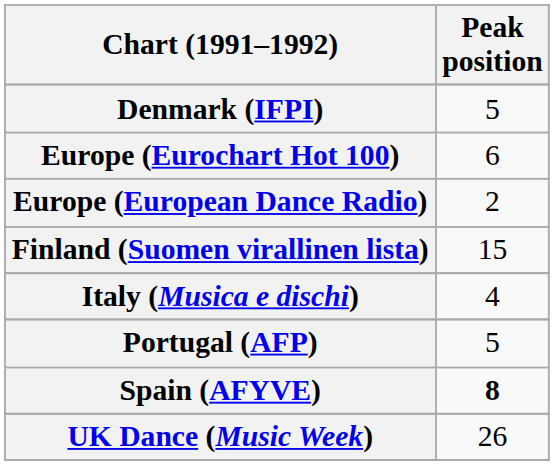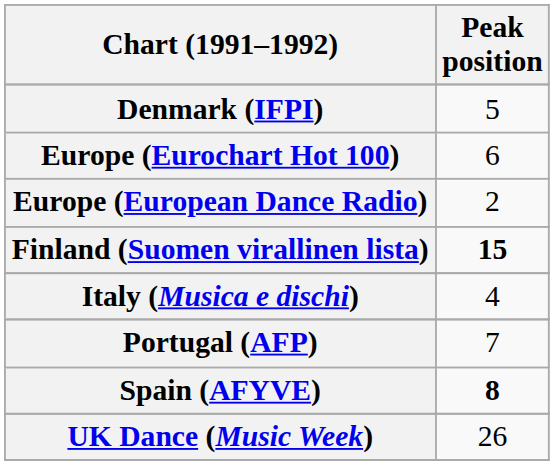 <table class="wikitable sortable plainrowheaders" style="text-align:center">
 <tr>
 <th>Chart (1991–1992)</th>
 <th>Peak<br>position</th>
 </tr>
 <tr>
 </tr>
 <tr>
 </tr>
 <tr>
 </tr>
 <tr>
 </tr>
 <tr>
 </tr>
 <tr>
 <th scope="row">Denmark (<a href='#'>IFPI</a>)</th>
 <td>5</td>
 </tr>
 <tr>
 <th scope="row">Europe (<a href='#'>Eurochart Hot 100</a>)</th>
 <td>6</td>
 </tr>
 <tr>
 <th scope="row">Europe (<a href='#'>European Dance Radio</a>)</th>
 <td>2</td>
 </tr>
 <tr>
 <th scope="row">Finland (<a href='#'>Suomen virallinen lista</a>)</th>
-<td>15</td>
+<td><strong>15</strong></td>
 </tr>
 <tr>
 </tr>
 <tr>
 </tr>
 <tr>
 </tr>
 <tr>
 <th scope="row">Italy (<em><a href='#'>Musica e dischi</a></em>)</th>
 <td>4</td>
 </tr>
 <tr>
 </tr>
 <tr>
 </tr>
 <tr>
 </tr>
 <tr>
 </tr>
 <tr>
 <th scope="row">Portugal (<a href='#'>AFP</a>)</th>
-<td>5</td>
+<td>7</td>
 </tr>
 <tr>
 <th scope="row">Spain (<a href='#'>AFYVE</a>)</th>
 <td><strong>8</strong></td>
 </tr>
 <tr>
 </tr>
 <tr>
 </tr>
 <tr>
 </tr>
 <tr>
 <th scope="row"><a href='#'>UK Dance</a> (<em><a href='#'>Music Week</a></em>)</th>
 <td>26</td>
 </tr>
 <tr>
 </tr>
 </table>
